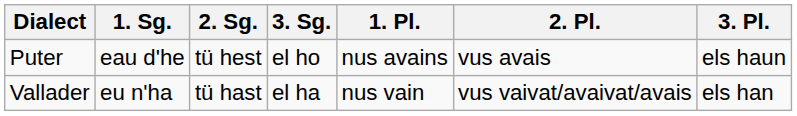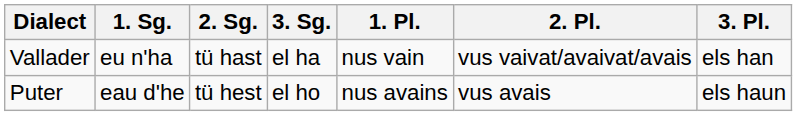 <table class="wikitable">
 <tr>
 <th>Dialect</th>
 <th>1. Sg.</th>
 <th>2. Sg.</th>
 <th>3. Sg.</th>
 <th>1. Pl.</th>
 <th>2. Pl.</th>
 <th>3. Pl.</th>
 </tr>
 <tr>
+<td>Vallader</td>
+<td>eu n'ha</td>
+<td>tü hast</td>
+<td>el ha</td>
+<td>nus vain</td>
+<td>vus vaivat/avaivat/avais</td>
+<td>els han</td>
+</tr>
+<tr>
 <td>Puter</td>
 <td>eau d'he</td>
 <td>tü hest</td>
 <td>el ho</td>
 <td>nus avains</td>
 <td>vus avais</td>
 <td>els haun</td>
 </tr>
-<tr>
-<td>Vallader</td>
-<td>eu n'ha</td>
-<td>tü hast</td>
-<td>el ha</td>
-<td>nus vain</td>
-<td>vus vaivat/avaivat/avais</td>
-<td>els han</td>
-</tr>
 </table>
